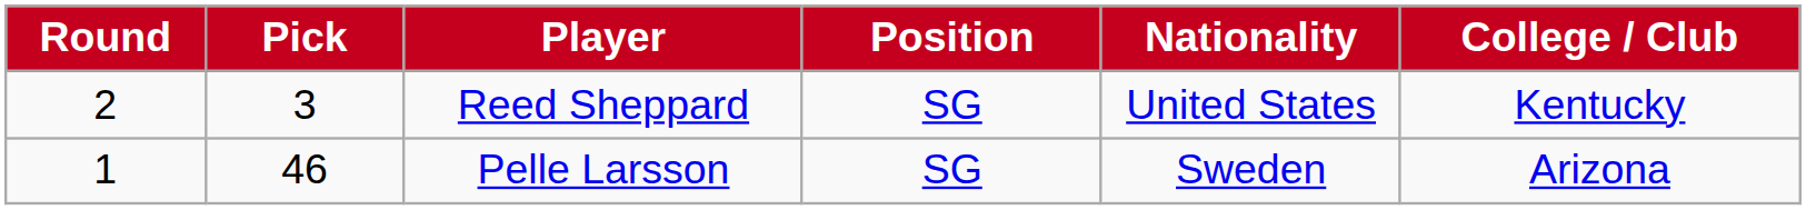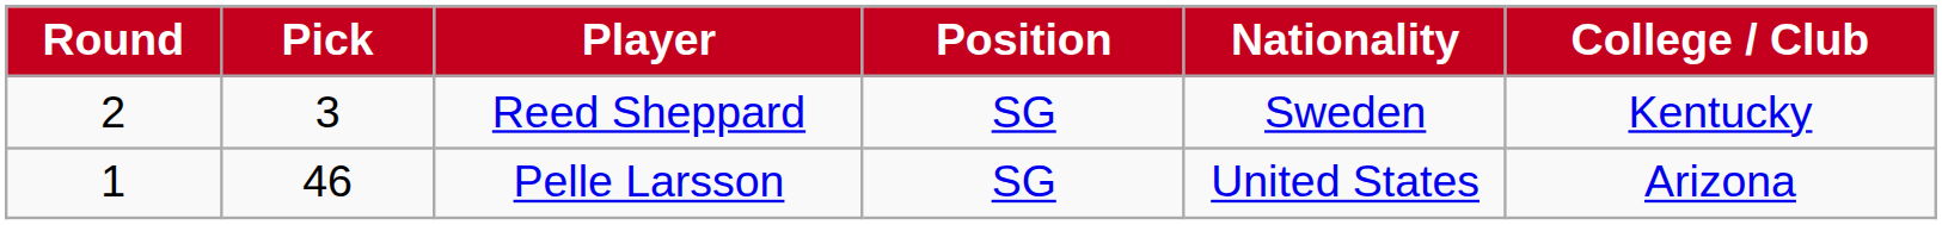 <table class="wikitable sortable sortable">
 <tr>
 <th style="background:#c5001e; color:#fff; width:10%;">Round</th>
 <th style="background:#c5001e; color:#fff; width:10%;">Pick</th>
 <th style="background:#c5001e; color:#fff; width:20%;">Player</th>
 <th style="background:#c5001e; color:#fff; width:15%;">Position</th>
 <th style="background:#c5001e; color:#fff; width:15%;">Nationality</th>
 <th style="background:#c5001e; color:#fff; width:20%;">College / Club</th>
 </tr>
 <tr style="text-align: center">
 <td>2</td>
 <td>3</td>
 <td><a href='#'>Reed Sheppard</a></td>
 <td><a href='#'>SG</a></td>
-<td> <a href='#'>United States</a></td>
+<td> <a href='#'>Sweden</a></td>
 <td><a href='#'>Kentucky</a></td>
 </tr>
 <tr style="text-align: center">
 <td>1</td>
 <td>46</td>
 <td><a href='#'>Pelle Larsson</a></td>
 <td><a href='#'>SG</a></td>
-<td> <a href='#'>Sweden</a></td>
+<td> <a href='#'>United States</a></td>
 <td><a href='#'>Arizona</a></td>
 </tr>
 </table>
